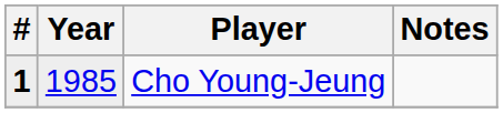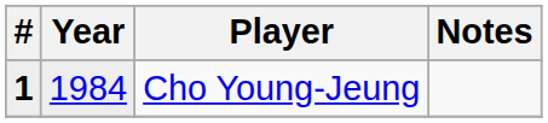 <table class="wikitable">
 <tr>
 <th>#</th>
 <th>Year</th>
 <th>Player</th>
 <th>Notes</th>
 </tr>
 <tr>
 <td style="background:#eeeeee"><strong>1</strong></td>
-<td style="background:#eeeeee"><a href='#'>1985</a></td>
+<td style="background:#eeeeee"><a href='#'>1984</a></td>
 <td> <a href='#'>Cho Young-Jeung</a></td>
 <td></td>
 </tr>
 <tr>
 </tr>
 </table>
